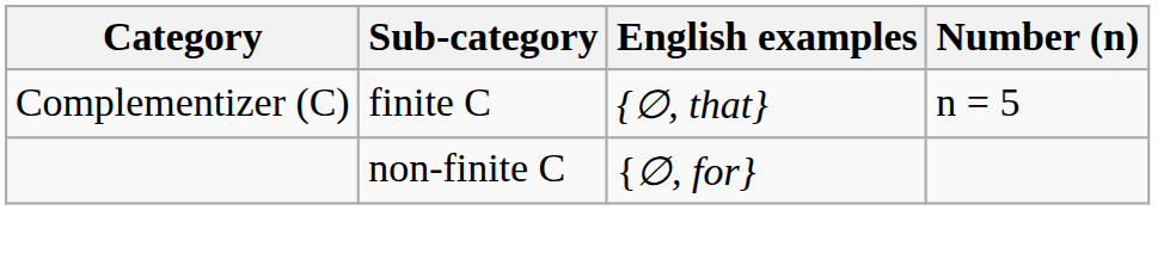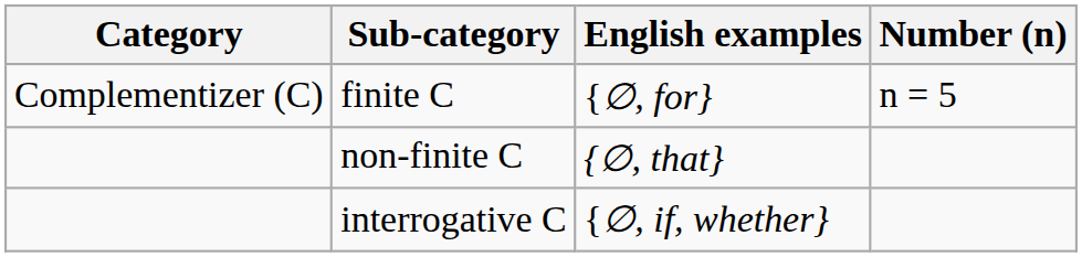 <table class="wikitable">
 <tr>
 <th>Category</th>
 <th>Sub-category</th>
 <th>English examples</th>
 <th>Number (n)</th>
 </tr>
 <tr>
 <td>Complementizer (C)</td>
 <td>finite C</td>
-<td><em>{∅, that}</em></td>
+<td>{<em>∅, for}</em></td>
 <td>n = 5</td>
 </tr>
 <tr>
 <td></td>
 <td>non-finite C</td>
-<td>{<em>∅, for}</em></td>
+<td><em>{∅, that}</em></td>
+<td></td>
+</tr>
+<tr>
+<td></td>
+<td>interrogative C</td>
+<td>{<em>∅, if, whether}</em></td>
 <td></td>
 </tr>
 </table>
